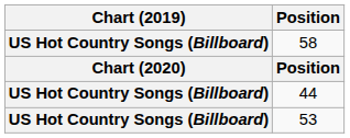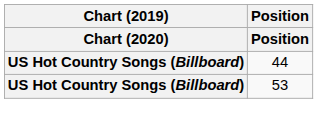 <table class="wikitable plainrowheaders" style="text-align:center">
 <tr>
 <th>Chart (2019)</th>
 <th>Position</th>
-</tr>
-<tr>
-<th scope="row">US Hot Country Songs (<em>Billboard</em>)</th>
-<td>58</td>
 </tr>
 <tr>
 <th>Chart (2020)</th>
 <th>Position</th>
 </tr>
 <tr>
 <th scope="row">US Hot Country Songs (<em>Billboard</em>)</th>
 <td>44</td>
 </tr>
 <tr>
 <th scope="row">US Hot Country Songs (<em>Billboard</em>)</th>
 <td>53</td>
 </tr>
 </table>
